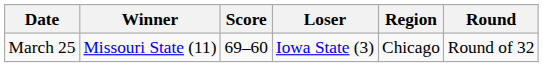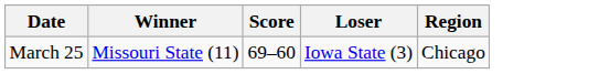 <table class="wikitable" style="font-size:95%;">
 <tr>
 <th>Date</th>
 <th>Winner</th>
 <th>Score</th>
 <th>Loser</th>
 <th>Region</th>
-<th>Round</th>
 </tr>
 <tr>
 <td>March 25</td>
 <td><a href='#'>Missouri State</a> (11)</td>
 <td>69–60</td>
 <td><a href='#'>Iowa State</a> (3)</td>
 <td>Chicago</td>
-<td>Round of 32</td>
 </tr>
 </table>
